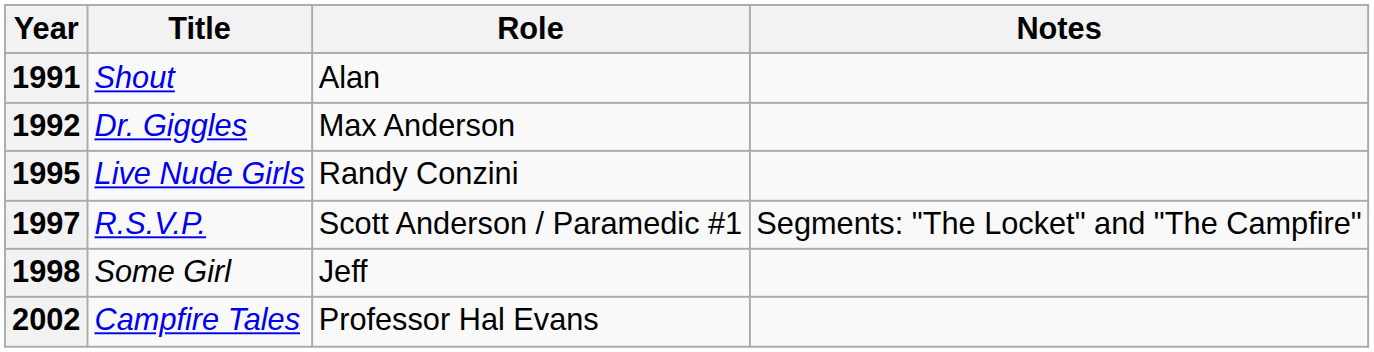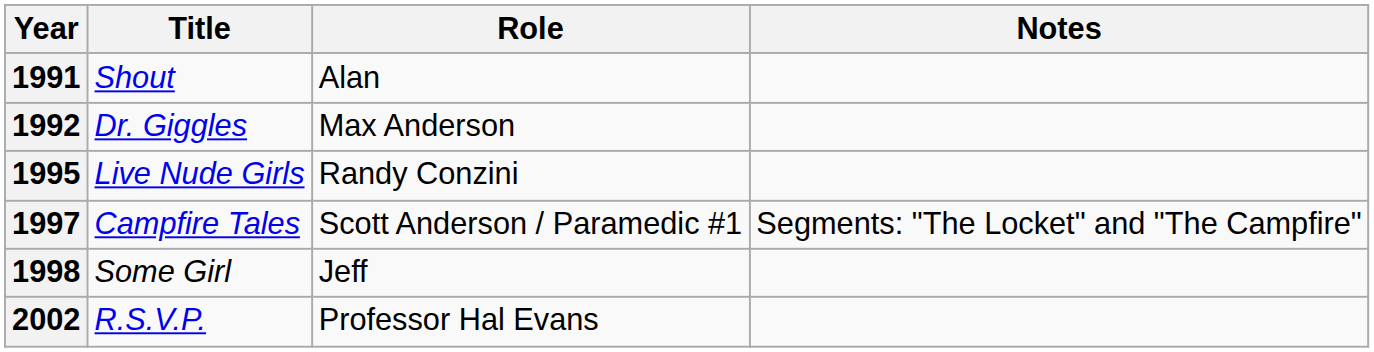 <table class = "wikitable sortable">
 <tr>
 <th scope="col">Year</th>
 <th scope="col">Title</th>
 <th scope="col">Role</th>
 <th scope="col" class = "unsortable">Notes</th>
 </tr>
 <tr>
 <th scope="row">1991</th>
 <td><em><a href='#'>Shout</a></em></td>
 <td>Alan</td>
 <td></td>
 </tr>
 <tr>
 <th scope="row">1992</th>
 <td><em><a href='#'>Dr. Giggles</a></em></td>
 <td>Max Anderson</td>
 <td></td>
 </tr>
 <tr>
 <th scope="row">1995</th>
 <td><em><a href='#'>Live Nude Girls</a></em></td>
 <td>Randy Conzini</td>
 <td></td>
 </tr>
 <tr>
 <th scope="row">1997</th>
-<td><em><a href='#'>R.S.V.P.</a></em></td>
+<td><em><a href='#'>Campfire Tales</a></em></td>
 <td>Scott Anderson / Paramedic #1</td>
 <td>Segments: "The Locket" and "The Campfire"</td>
 </tr>
 <tr>
 <th scope="row">1998</th>
 <td><em>Some Girl</em></td>
 <td>Jeff</td>
 <td></td>
 </tr>
 <tr>
 <th scope="row">2002</th>
-<td><em><a href='#'>Campfire Tales</a></em></td>
+<td><em><a href='#'>R.S.V.P.</a></em></td>
 <td>Professor Hal Evans</td>
 <td></td>
 </tr>
 </table>
